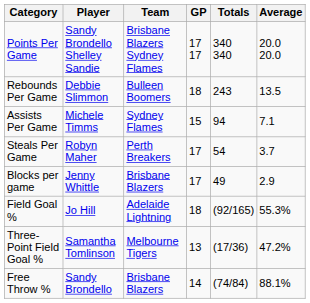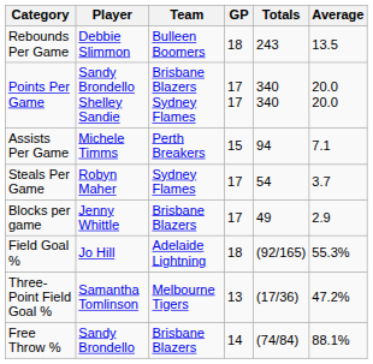 <table class="wikitable" style="width: 70%">
 <tr>
 <th width=100>Category</th>
 <th width=125>Player</th>
 <th width=125>Team</th>
 <th width=50>GP</th>
 <th width=50>Totals</th>
 <th width=50>Average</th>
 </tr>
 <tr>
+<td>Rebounds Per Game</td>
+<td><a href='#'>Debbie Slimmon</a></td>
+<td><a href='#'>Bulleen Boomers</a></td>
+<td>18</td>
+<td>243</td>
+<td>13.5</td>
+</tr>
+<tr>
 <td><a href='#'>Points Per Game</a></td>
 <td><a href='#'>Sandy Brondello</a><br><a href='#'>Shelley Sandie</a></td>
 <td><a href='#'>Brisbane Blazers</a><br><a href='#'>Sydney Flames</a></td>
 <td>17<br>17</td>
 <td>340<br>340</td>
 <td>20.0<br>20.0</td>
 </tr>
 <tr>
-<td>Rebounds Per Game</td>
-<td><a href='#'>Debbie Slimmon</a></td>
-<td><a href='#'>Bulleen Boomers</a></td>
-<td>18</td>
-<td>243</td>
-<td>13.5</td>
-</tr>
-<tr>
 <td>Assists Per Game</td>
 <td><a href='#'>Michele Timms</a></td>
-<td><a href='#'>Sydney Flames</a></td>
+<td><a href='#'>Perth Breakers</a></td>
 <td>15</td>
 <td>94</td>
 <td>7.1</td>
 </tr>
 <tr>
 <td>Steals Per Game</td>
 <td><a href='#'>Robyn Maher</a></td>
-<td><a href='#'>Perth Breakers</a></td>
+<td><a href='#'>Sydney Flames</a></td>
 <td>17</td>
 <td>54</td>
 <td>3.7</td>
 </tr>
 <tr>
 <td>Blocks per game</td>
 <td><a href='#'>Jenny Whittle</a></td>
 <td><a href='#'>Brisbane Blazers</a></td>
 <td>17</td>
 <td>49</td>
 <td>2.9</td>
 </tr>
 <tr>
 <td>Field Goal %</td>
 <td><a href='#'>Jo Hill</a></td>
 <td><a href='#'>Adelaide Lightning</a></td>
 <td>18</td>
 <td>(92/165)</td>
 <td>55.3%</td>
 </tr>
 <tr>
 <td>Three-Point Field Goal %</td>
 <td><a href='#'>Samantha Tomlinson</a></td>
 <td><a href='#'>Melbourne Tigers</a></td>
 <td>13</td>
 <td>(17/36)</td>
 <td>47.2%</td>
 </tr>
 <tr>
 <td>Free Throw %</td>
 <td><a href='#'>Sandy Brondello</a></td>
 <td><a href='#'>Brisbane Blazers</a></td>
 <td>14</td>
 <td>(74/84)</td>
 <td>88.1%</td>
 </tr>
 </table>
